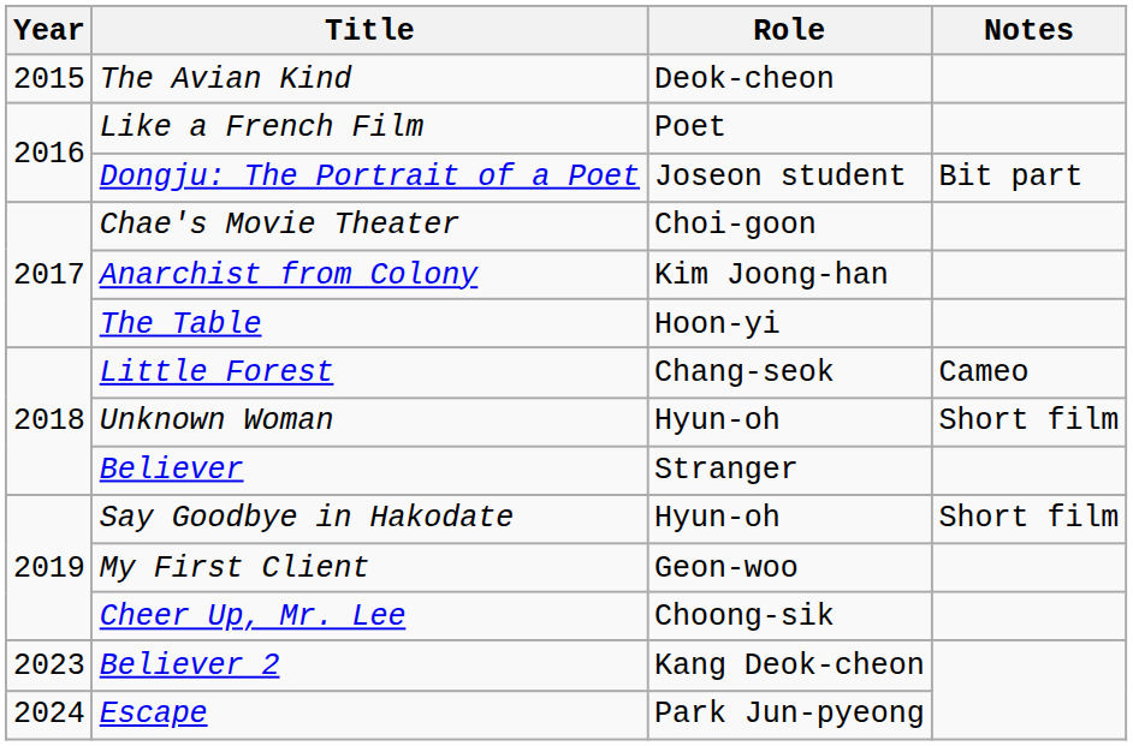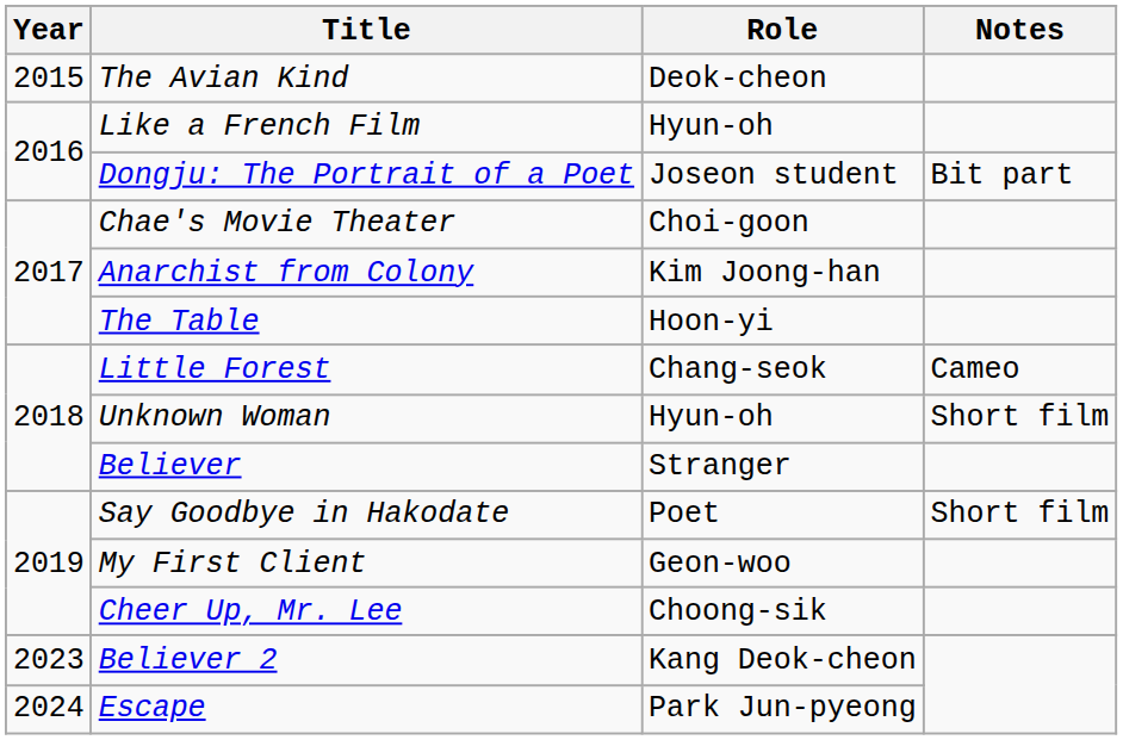 <table class="wikitable sortable">
 <tr>
 <th>Year</th>
 <th>Title</th>
 <th>Role</th>
 <th>Notes</th>
 </tr>
 <tr>
 <td>2015</td>
 <td><em>The Avian Kind</em></td>
 <td>Deok-cheon</td>
 <td></td>
 </tr>
 <tr>
 <td rowspan="2">2016</td>
 <td><em>Like a French Film</em></td>
-<td>Poet</td>
+<td>Hyun-oh</td>
 <td></td>
 </tr>
 <tr>
 <td><em><a href='#'>Dongju: The Portrait of a Poet</a></em></td>
 <td>Joseon student</td>
 <td>Bit part</td>
 </tr>
 <tr>
 <td rowspan="3">2017</td>
 <td><em>Chae's Movie Theater</em></td>
 <td>Choi-goon</td>
 <td></td>
 </tr>
 <tr>
 <td><em><a href='#'>Anarchist from Colony</a></em></td>
 <td>Kim Joong-han</td>
 <td></td>
 </tr>
 <tr>
 <td><em><a href='#'>The Table</a></em></td>
 <td>Hoon-yi</td>
 <td></td>
 </tr>
 <tr>
 <td rowspan="3">2018</td>
 <td><em><a href='#'>Little Forest</a></em></td>
 <td>Chang-seok</td>
 <td>Cameo</td>
 </tr>
 <tr>
 <td><em>Unknown Woman</em></td>
 <td>Hyun-oh</td>
 <td>Short film</td>
 </tr>
 <tr>
 <td><em><a href='#'>Believer</a></em></td>
 <td>Stranger</td>
 <td></td>
 </tr>
 <tr>
 <td rowspan="3">2019</td>
 <td><em>Say Goodbye in Hakodate</em></td>
-<td>Hyun-oh</td>
+<td>Poet</td>
 <td>Short film</td>
 </tr>
 <tr>
 <td><em>My First Client</em></td>
 <td>Geon-woo</td>
 <td></td>
 </tr>
 <tr>
 <td><em><a href='#'>Cheer Up, Mr. Lee</a></em></td>
 <td>Choong-sik</td>
 <td></td>
 </tr>
 <tr>
 <td>2023</td>
 <td><em><a href='#'>Believer 2</a></em></td>
 <td>Kang Deok-cheon</td>
 </tr>
 <tr>
 <td>2024</td>
 <td><a href='#'><em>Escape</em></a></td>
 <td>Park Jun-pyeong</td>
 </tr>
 </table>
